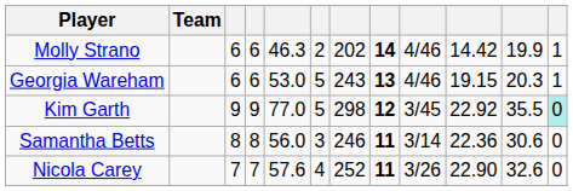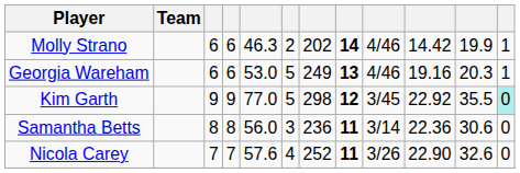 <table class="wikitable sortable" style="text-align:center">
 <tr>
 <th class="unsortable">Player</th>
 <th>Team</th>
 <th></th>
 <th></th>
 <th></th>
 <th></th>
 <th></th>
 <th></th>
 <th></th>
 <th></th>
 <th></th>
 <th></th>
 </tr>
 <tr>
 <td><a href='#'>Molly Strano</a></td>
 <td style="text-align:left;"></td>
 <td>6</td>
 <td>6</td>
 <td>46.3</td>
 <td>2</td>
 <td>202</td>
 <td><strong>14</strong></td>
 <td>4/46</td>
 <td>14.42</td>
 <td>19.9</td>
 <td>1</td>
 </tr>
 <tr>
 <td><a href='#'>Georgia Wareham</a></td>
 <td style="text-align:left;"></td>
 <td>6</td>
 <td>6</td>
 <td>53.0</td>
 <td>5</td>
-<td>243</td>
+<td>249</td>
 <td><strong>13</strong></td>
 <td>4/46</td>
-<td>19.15</td>
+<td>19.16</td>
 <td>20.3</td>
 <td>1</td>
 </tr>
 <tr>
 <td><a href='#'>Kim Garth</a></td>
 <td style="text-align:left;"></td>
 <td>9</td>
 <td>9</td>
 <td>77.0</td>
 <td>5</td>
 <td>298</td>
 <td><strong>12</strong></td>
 <td>3/45</td>
 <td>22.92</td>
 <td>35.5</td>
 <td style="background: paleturquoise;">0</td>
 </tr>
 <tr>
 <td><a href='#'>Samantha Betts</a></td>
 <td style="text-align:left;"></td>
 <td>8</td>
 <td>8</td>
 <td>56.0</td>
 <td>3</td>
-<td>246</td>
+<td>236</td>
 <td><strong>11</strong></td>
 <td>3/14</td>
 <td>22.36</td>
 <td>30.6</td>
 <td>0</td>
 </tr>
 <tr>
 <td><a href='#'>Nicola Carey</a></td>
 <td style="text-align:left;"></td>
 <td>7</td>
 <td>7</td>
 <td>57.6</td>
 <td>4</td>
 <td>252</td>
 <td><strong>11</strong></td>
 <td>3/26</td>
 <td>22.90</td>
 <td>32.6</td>
 <td>0</td>
 </tr>
 <tr>
 </tr>
 </table>
